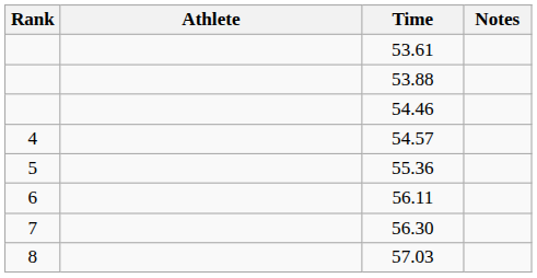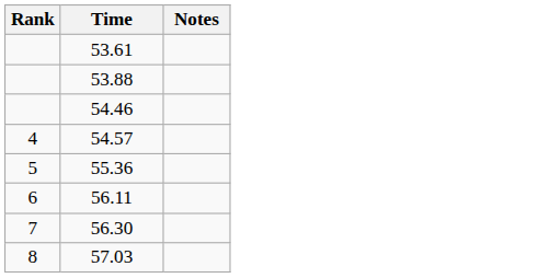 <table class="wikitable" style="text-align:center">
 <tr>
 <th width=40>Rank</th>
-<th width=250>Athlete</th>
 <th width=80>Time</th>
 <th width=50>Notes</th>
 </tr>
 <tr>
 <td></td>
-<td align=left></td>
 <td>53.61</td>
 <td></td>
 </tr>
 <tr>
 <td></td>
-<td align=left></td>
 <td>53.88</td>
 <td></td>
 </tr>
 <tr>
 <td></td>
-<td align=left></td>
 <td>54.46</td>
 <td></td>
 </tr>
 <tr>
 <td>4</td>
-<td align=left></td>
 <td>54.57</td>
 <td></td>
 </tr>
 <tr>
 <td>5</td>
-<td align=left></td>
 <td>55.36</td>
 <td></td>
 </tr>
 <tr>
 <td>6</td>
-<td align=left></td>
 <td>56.11</td>
 <td></td>
 </tr>
 <tr>
 <td>7</td>
-<td align=left></td>
 <td>56.30</td>
 <td></td>
 </tr>
 <tr>
 <td>8</td>
-<td align=left></td>
 <td>57.03</td>
 <td></td>
 </tr>
 </table>
